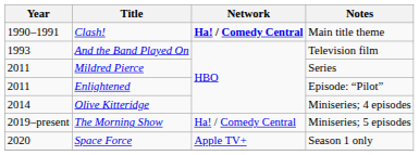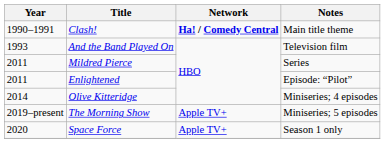 <table class="wikitable sortable">
 <tr>
 <th>Year</th>
 <th>Title</th>
 <th>Network</th>
 <th>Notes</th>
 </tr>
 <tr>
 <td>1990–1991</td>
 <td><em><a href='#'>Clash!</a></em></td>
 <td><strong><a href='#'>Ha!</a> / <a href='#'>Comedy Central</a></strong></td>
 <td>Main title theme</td>
 </tr>
 <tr>
 <td>1993</td>
 <td><em><a href='#'>And the Band Played On</a></em></td>
 <td rowspan="4"><a href='#'>HBO</a></td>
 <td>Television film</td>
 </tr>
 <tr>
 <td>2011</td>
 <td><em><a href='#'>Mildred Pierce</a></em></td>
 <td>Series</td>
 </tr>
 <tr>
 <td>2011</td>
 <td><em><a href='#'>Enlightened</a></em></td>
 <td>Episode: “Pilot”</td>
 </tr>
 <tr>
 <td>2014</td>
 <td><em><a href='#'>Olive Kitteridge</a></em></td>
 <td>Miniseries; 4 episodes</td>
 </tr>
 <tr>
 <td>2019–present</td>
 <td><em><a href='#'>The Morning Show</a></em></td>
-<td><a href='#'>Ha!</a> / <a href='#'>Comedy Central</a></td>
+<td><a href='#'>Apple TV+</a></td>
 <td>Miniseries; 5 episodes</td>
 </tr>
 <tr>
 <td>2020</td>
 <td><em><a href='#'>Space Force</a></em></td>
 <td><a href='#'>Apple TV+</a></td>
 <td>Season 1 only</td>
 </tr>
 <tr>
 </tr>
 </table>
